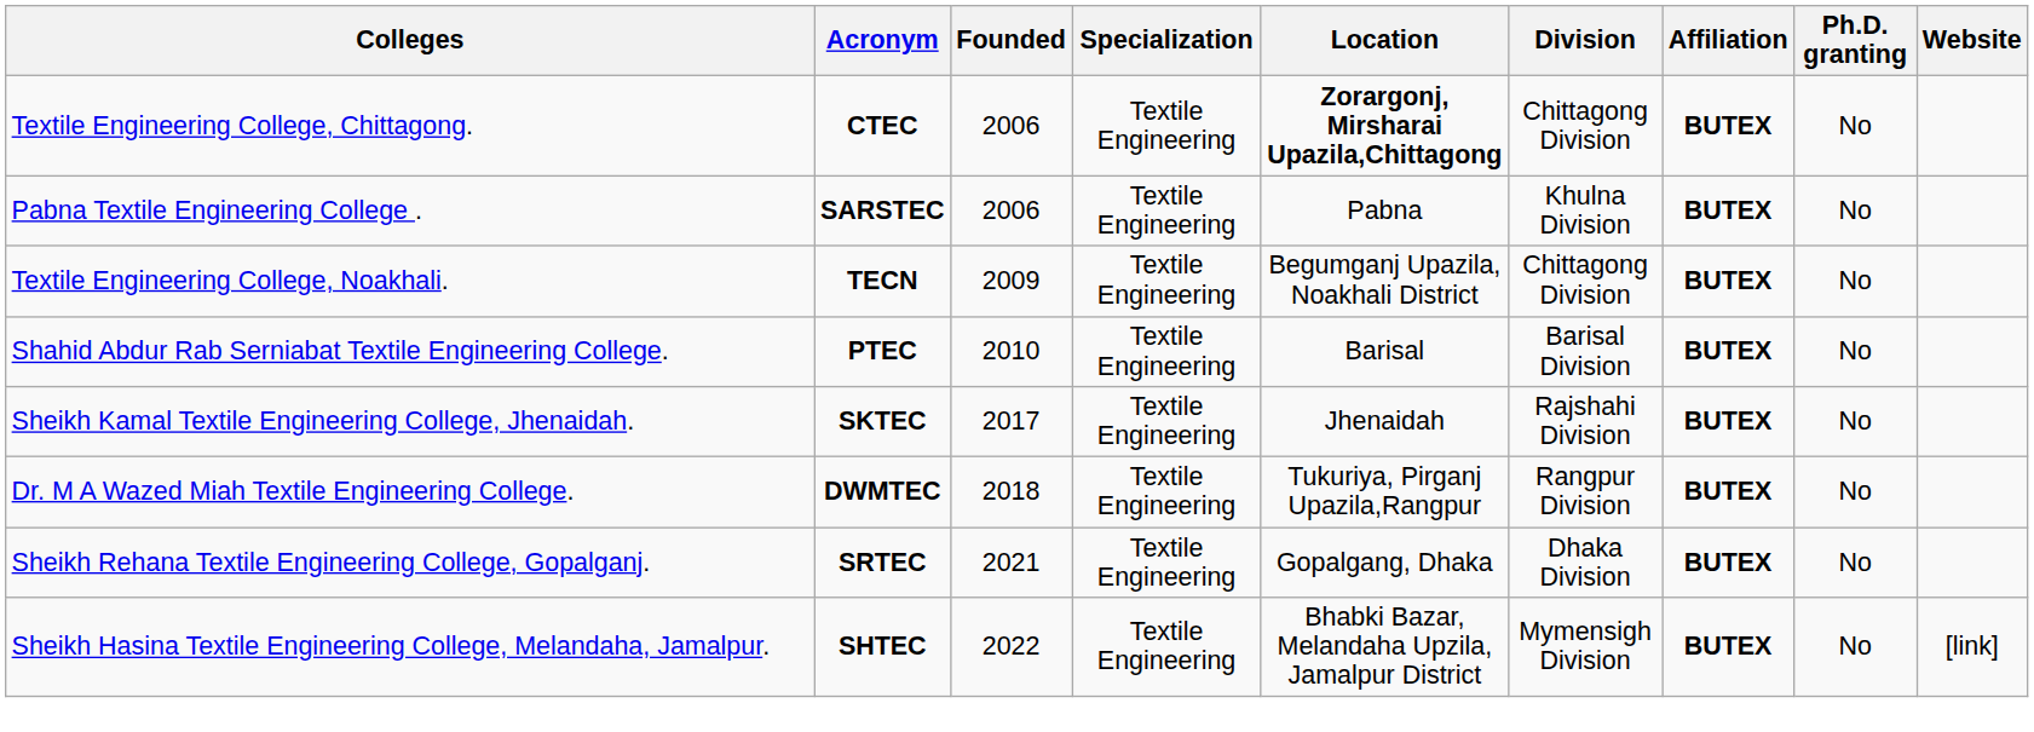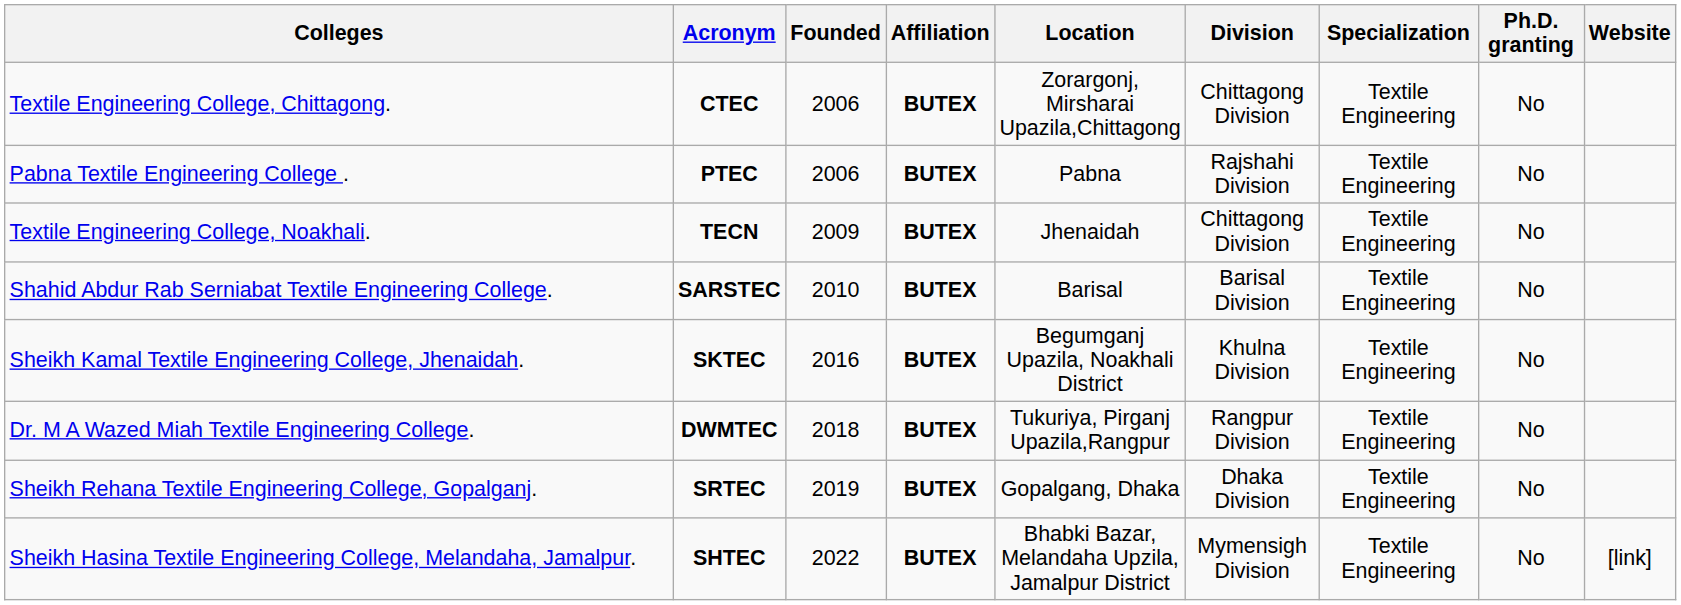 <table class="wikitable sortable mw-datatable static-row-numbers">
 <tr>
 <th Universityss="unsortable">Colleges</th>
 <th><a href='#'>Acronym</a></th>
 <th>Founded</th>
-<th>Specialization</th>
+<th>Affiliation</th>
 <th>Location</th>
 <th>Division</th>
-<th>Affiliation</th>
+<th>Specialization</th>
 <th>Ph.D. granting</th>
 <th>Website</th>
 </tr>
 <tr>
 <td style="width:40%;"><a href='#'>Textile Engineering College, Chittagong</a>.</td>
 <td style="text-align:center; width:5%;"><strong>CTEC</strong></td>
 <td style="text-align:center; width:5%;">2006</td>
+<td style="text-align:center; width:5%;"><strong>BUTEX</strong></td>
+<td style="text-align:center; width:7%;">Zorargonj, Mirsharai Upazila,Chittagong</td>
+<td style="text-align:center;">Chittagong Division</td>
 <td style="text-align:center;">Textile Engineering</td>
-<td style="text-align:center; width:7%;"><strong>Zorargonj, Mirsharai Upazila,Chittagong</strong></td>
-<td style="text-align:center;">Chittagong Division</td>
-<td style="text-align:center; width:5%;"><strong>BUTEX</strong></td>
 <td style="text-align:center;">No</td>
 <td style="text-align:center;"></td>
 </tr>
 <tr>
 <td style="width:40%;"><a href='#'>Pabna Textile Engineering College </a>.</td>
-<td style="text-align:center; width:5%;"><strong>SARSTEC</strong></td>
+<td style="text-align:center; width:5%;"><strong>PTEC</strong></td>
 <td style="text-align:center; width:5%;">2006</td>
+<td style="text-align:center; width:5%;"><strong>BUTEX</strong></td>
+<td style="text-align:center; width:7%;">Pabna</td>
+<td style="text-align:center;">Rajshahi Division</td>
 <td style="text-align:center;">Textile Engineering</td>
-<td style="text-align:center; width:7%;">Pabna</td>
-<td style="text-align:center;">Khulna Division</td>
-<td style="text-align:center; width:5%;"><strong>BUTEX</strong></td>
 <td style="text-align:center;">No</td>
 <td style="text-align:center;"></td>
 </tr>
 <tr>
 <td style="width:40%;"><a href='#'>Textile Engineering College, Noakhali</a>.</td>
 <td style="text-align:center; width:5%;"><strong>TECN</strong></td>
 <td style="text-align:center; width:5%;">2009</td>
+<td style="text-align:center; width:5%;"><strong>BUTEX</strong></td>
+<td style="text-align:center; width:7%;">Jhenaidah</td>
+<td style="text-align:center;">Chittagong Division</td>
 <td style="text-align:center;">Textile Engineering</td>
-<td style="text-align:center; width:7%;">Begumganj Upazila, Noakhali District</td>
-<td style="text-align:center;">Chittagong Division</td>
-<td style="text-align:center; width:5%;"><strong>BUTEX</strong></td>
 <td style="text-align:center;">No</td>
 <td style="text-align:center;"></td>
 </tr>
 <tr>
 <td style="width:40%;"><a href='#'>Shahid Abdur Rab Serniabat Textile Engineering College</a>.</td>
-<td style="text-align:center; width:5%;"><strong>PTEC</strong></td>
+<td style="text-align:center; width:5%;"><strong>SARSTEC</strong></td>
 <td style="text-align:center; width:5%;">2010</td>
-<td style="text-align:center;">Textile Engineering</td>
+<td style="text-align:center; width:5%;"><strong>BUTEX</strong></td>
 <td style="text-align:center; width:7%;">Barisal</td>
 <td style="text-align:center;">Barisal Division</td>
-<td style="text-align:center; width:5%;"><strong>BUTEX</strong></td>
+<td style="text-align:center;">Textile Engineering</td>
 <td style="text-align:center;">No</td>
 <td style="text-align:center;"></td>
 </tr>
 <tr>
 <td style="width:40%;"><a href='#'>Sheikh Kamal Textile Engineering College, Jhenaidah</a>.</td>
 <td style="text-align:center; width:5%;"><strong>SKTEC</strong></td>
-<td style="text-align:center; width:5%;">2017</td>
+<td style="text-align:center; width:5%;">2016</td>
+<td style="text-align:center; width:5%;"><strong>BUTEX</strong></td>
+<td style="text-align:center; width:7%;">Begumganj Upazila, Noakhali District</td>
+<td style="text-align:center;">Khulna Division</td>
 <td style="text-align:center;">Textile Engineering</td>
-<td style="text-align:center; width:7%;">Jhenaidah</td>
-<td style="text-align:center;">Rajshahi Division</td>
-<td style="text-align:center; width:5%;"><strong>BUTEX</strong></td>
 <td style="text-align:center;">No</td>
 <td style="text-align:center;"></td>
 </tr>
 <tr>
 <td style="width:40%;"><a href='#'>Dr. M A Wazed Miah Textile Engineering College</a>.</td>
 <td style="text-align:center; width:5%;"><strong>DWMTEC</strong></td>
 <td style="text-align:center; width:5%;">2018</td>
-<td style="text-align:center;">Textile Engineering</td>
+<td style="text-align:center; width:5%;"><strong>BUTEX</strong></td>
 <td style="text-align:center; width:7%;">Tukuriya, Pirganj Upazila,Rangpur</td>
 <td style="text-align:center;">Rangpur Division</td>
-<td style="text-align:center; width:5%;"><strong>BUTEX</strong></td>
+<td style="text-align:center;">Textile Engineering</td>
 <td style="text-align:center;">No</td>
 <td style="text-align:center;"></td>
 </tr>
 <tr>
 <td style="width:40%;"><a href='#'>Sheikh Rehana Textile Engineering College, Gopalganj</a>.</td>
 <td style="text-align:center; width:5%;"><strong>SRTEC</strong></td>
-<td style="text-align:center; width:5%;">2021</td>
-<td style="text-align:center;">Textile Engineering</td>
+<td style="text-align:center; width:5%;">2019</td>
+<td style="text-align:center; width:5%;"><strong>BUTEX</strong></td>
 <td style="text-align:center; width:7%;">Gopalgang, Dhaka</td>
 <td style="text-align:center;">Dhaka Division</td>
-<td style="text-align:center; width:5%;"><strong>BUTEX</strong></td>
+<td style="text-align:center;">Textile Engineering</td>
 <td style="text-align:center;">No</td>
 <td style="text-align:center;"></td>
 </tr>
 <tr>
 <td style="width:40%;"><a href='#'>Sheikh Hasina Textile Engineering College, Melandaha, Jamalpur</a>.</td>
 <td style="text-align:center; width:5%;"><strong>SHTEC</strong></td>
 <td style="text-align:center; width:5%;">2022</td>
-<td style="text-align:center;">Textile Engineering</td>
+<td style="text-align:center; width:5%;"><strong>BUTEX</strong></td>
 <td style="text-align:center; width:7%;">Bhabki Bazar, Melandaha Upzila, Jamalpur District</td>
 <td style="text-align:center;">Mymensigh Division</td>
-<td style="text-align:center; width:5%;"><strong>BUTEX</strong></td>
+<td style="text-align:center;">Textile Engineering</td>
 <td style="text-align:center;">No</td>
 <td style="text-align:center;">[link]</td>
 </tr>
 </table>
